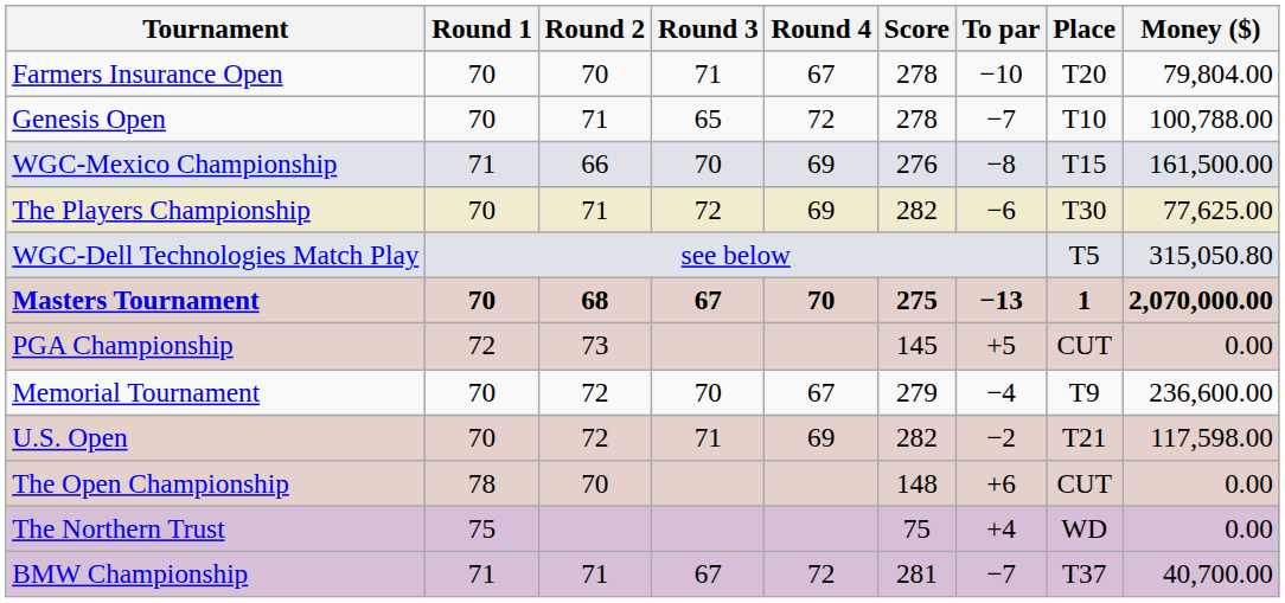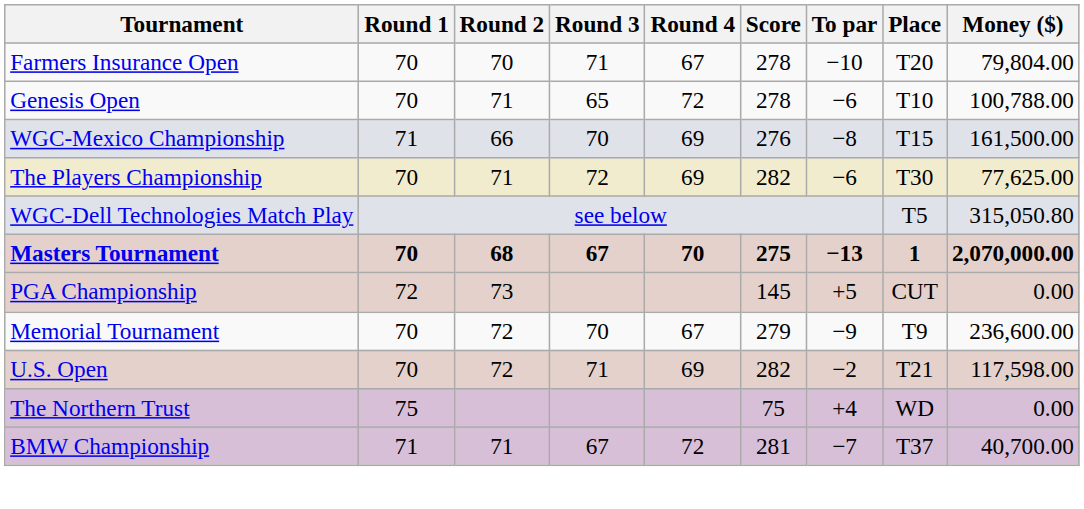 <table class=wikitable style="font-size:95%;text-align:center">
 <tr>
 <th>Tournament</th>
 <th>Round 1</th>
 <th>Round 2</th>
 <th>Round 3</th>
 <th>Round 4</th>
 <th>Score</th>
 <th>To par</th>
 <th>Place</th>
 <th>Money ($)</th>
 </tr>
 <tr>
 <td align=left><a href='#'>Farmers Insurance Open</a></td>
 <td>70</td>
 <td>70</td>
 <td>71</td>
 <td>67</td>
 <td>278</td>
 <td>−10</td>
 <td>T20</td>
 <td align=right>79,804.00</td>
 </tr>
 <tr>
 <td align=left><a href='#'>Genesis Open</a></td>
 <td>70</td>
 <td>71</td>
 <td>65</td>
 <td>72</td>
 <td>278</td>
-<td>−7</td>
+<td>−6</td>
 <td>T10</td>
 <td align=right>100,788.00</td>
 </tr>
 <tr style="background:#dfe2e9;">
 <td align=left><a href='#'>WGC-Mexico Championship</a></td>
 <td>71</td>
 <td>66</td>
 <td>70</td>
 <td>69</td>
 <td>276</td>
 <td>−8</td>
 <td>T15</td>
 <td align=right>161,500.00</td>
 </tr>
 <tr style="background:#f2ecce;">
 <td align=left><a href='#'>The Players Championship</a></td>
 <td>70</td>
 <td>71</td>
 <td>72</td>
 <td>69</td>
 <td>282</td>
 <td>−6</td>
 <td>T30</td>
 <td align=right>77,625.00</td>
 </tr>
 <tr style="background:#dfe2e9;">
 <td align=left><a href='#'>WGC-Dell Technologies Match Play</a></td>
 <td colspan="6"><a href='#'>see below</a></td>
 <td>T5</td>
 <td align=right>315,050.80</td>
 </tr>
 <tr style="background:#e5d1cb;">
 <td align=left><strong><a href='#'>Masters Tournament</a></strong></td>
 <td><strong>70</strong></td>
 <td><strong>68</strong></td>
 <td><strong>67</strong></td>
 <td><strong>70</strong></td>
 <td><strong>275</strong></td>
 <td><strong>−13</strong></td>
 <td><strong>1</strong></td>
 <td align=right><strong>2,070,000.00</strong></td>
 </tr>
 <tr style="background:#e5d1cb;">
 <td align=left><a href='#'>PGA Championship</a></td>
 <td>72</td>
 <td>73</td>
 <td></td>
 <td></td>
 <td>145</td>
 <td>+5</td>
 <td>CUT</td>
 <td align=right>0.00</td>
 </tr>
 <tr>
 <td align=left><a href='#'>Memorial Tournament</a></td>
 <td>70</td>
 <td>72</td>
 <td>70</td>
 <td>67</td>
 <td>279</td>
-<td>−4</td>
+<td>−9</td>
 <td>T9</td>
 <td align=right>236,600.00</td>
 </tr>
 <tr style="background:#e5d1cb;">
 <td align=left><a href='#'>U.S. Open</a></td>
 <td>70</td>
 <td>72</td>
 <td>71</td>
 <td>69</td>
 <td>282</td>
 <td>−2</td>
 <td>T21</td>
 <td align=right>117,598.00</td>
-</tr>
-<tr style="background:#e5d1cb;">
-<td align=left><a href='#'>The Open Championship</a></td>
-<td>78</td>
-<td>70</td>
-<td></td>
-<td></td>
-<td>148</td>
-<td>+6</td>
-<td>CUT</td>
-<td align=right>0.00</td>
 </tr>
 <tr style="background:#D8BFD8;">
 <td align=left><a href='#'>The Northern Trust</a></td>
 <td>75</td>
 <td></td>
 <td></td>
 <td></td>
 <td>75</td>
 <td>+4</td>
 <td>WD</td>
 <td align=right>0.00</td>
 </tr>
 <tr style="background:#D8BFD8;">
 <td align=left><a href='#'>BMW Championship</a></td>
 <td>71</td>
 <td>71</td>
 <td>67</td>
 <td>72</td>
 <td>281</td>
 <td>−7</td>
 <td>T37</td>
 <td align=right>40,700.00</td>
 </tr>
 </table>
